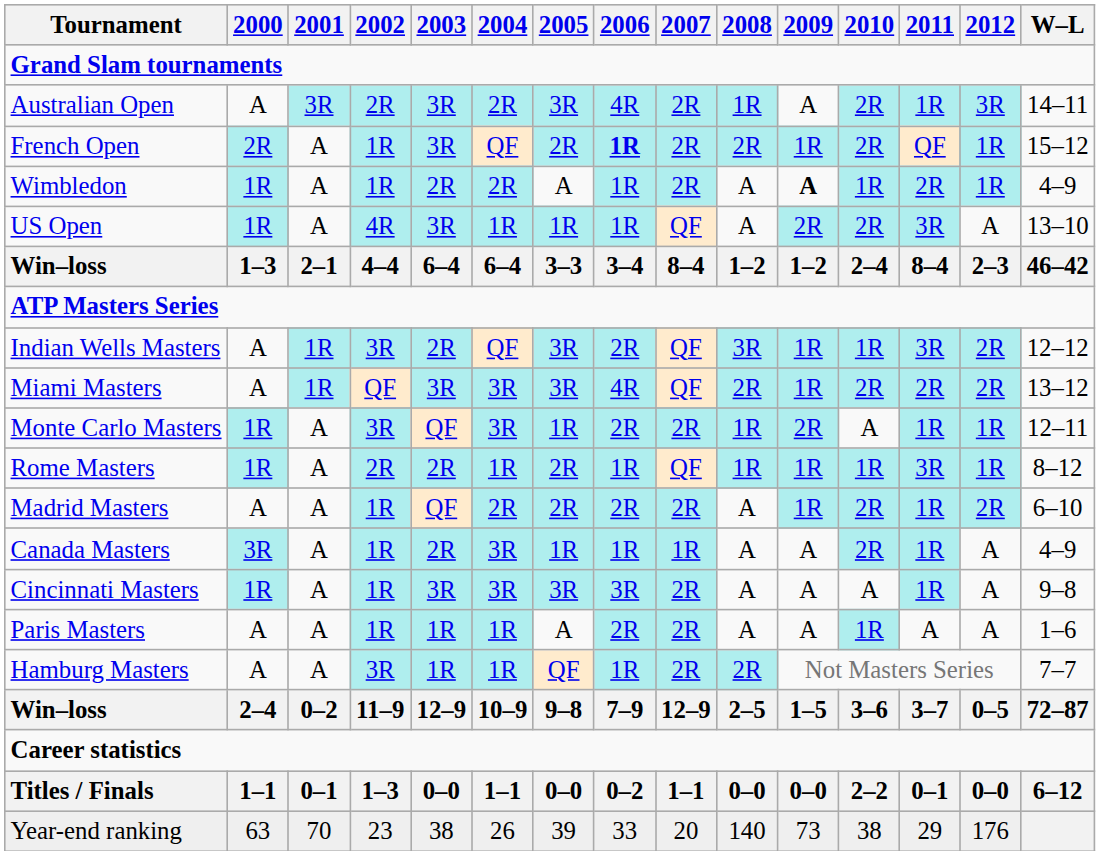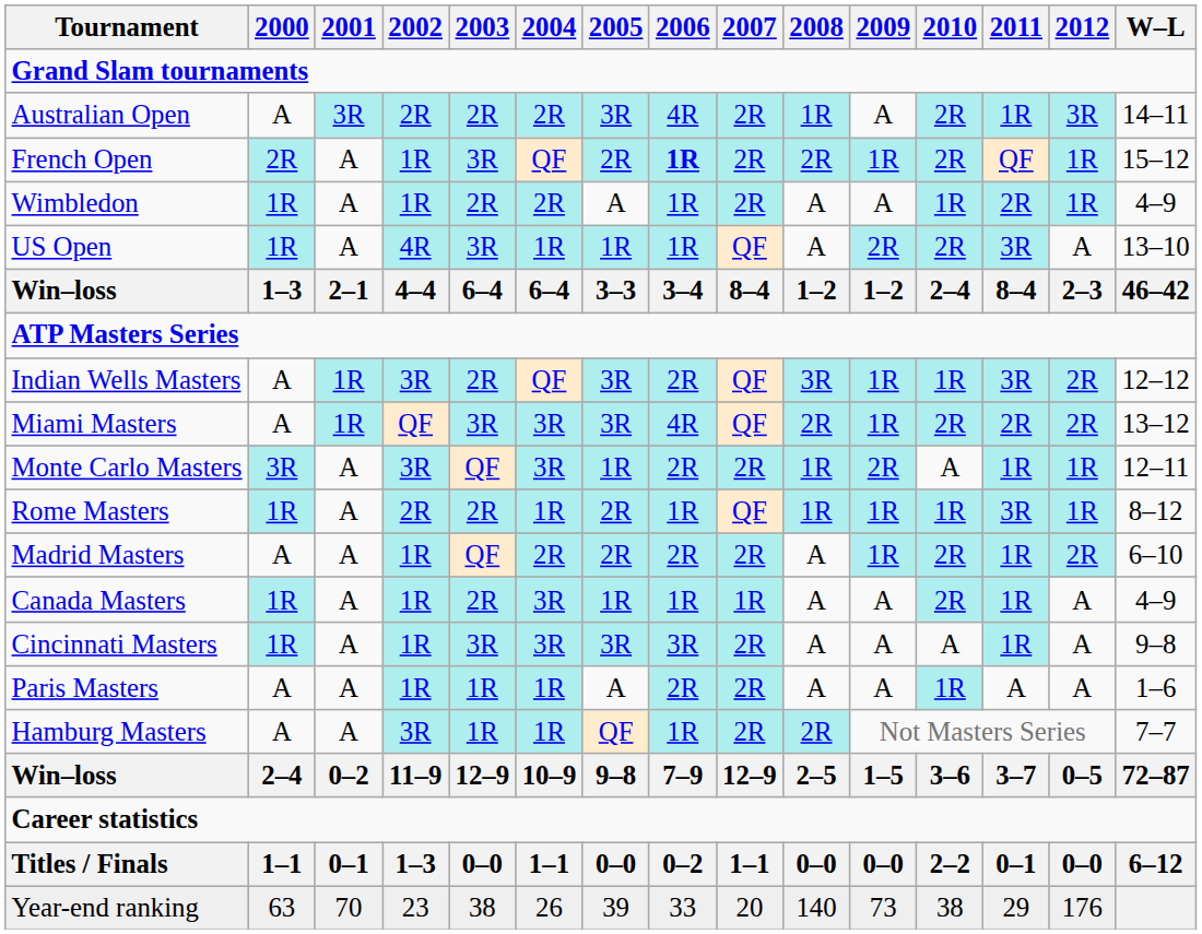 <table class=wikitable style=text-align:center;font-size:97%>
 <tr>
 <th>Tournament</th>
 <th><a href='#'>2000</a></th>
 <th><a href='#'>2001</a></th>
 <th><a href='#'>2002</a></th>
 <th><a href='#'>2003</a></th>
 <th><a href='#'>2004</a></th>
 <th><a href='#'>2005</a></th>
 <th><a href='#'>2006</a></th>
 <th><a href='#'>2007</a></th>
 <th><a href='#'>2008</a></th>
 <th><a href='#'>2009</a></th>
 <th><a href='#'>2010</a></th>
 <th><a href='#'>2011</a></th>
 <th><a href='#'>2012</a></th>
 <th>W–L</th>
 </tr>
 <tr>
 <td colspan="16" style="text-align:left;"><strong><a href='#'>Grand Slam tournaments</a></strong></td>
 </tr>
 <tr>
 <td align=left><a href='#'>Australian Open</a></td>
 <td>A</td>
 <td bgcolor=afeeee><a href='#'>3R</a></td>
 <td bgcolor=afeeee><a href='#'>2R</a></td>
-<td bgcolor=afeeee><a href='#'>3R</a></td>
+<td bgcolor=afeeee><a href='#'>2R</a></td>
 <td bgcolor=afeeee><a href='#'>2R</a></td>
 <td bgcolor=afeeee><a href='#'>3R</a></td>
 <td bgcolor=afeeee><a href='#'>4R</a></td>
 <td bgcolor=afeeee><a href='#'>2R</a></td>
 <td bgcolor=afeeee><a href='#'>1R</a></td>
 <td>A</td>
 <td bgcolor=afeeee><a href='#'>2R</a></td>
 <td bgcolor=afeeee><a href='#'>1R</a></td>
 <td bgcolor=afeeee><a href='#'>3R</a></td>
 <td>14–11</td>
 </tr>
 <tr>
 <td align=left><a href='#'>French Open</a></td>
 <td bgcolor=afeeee><a href='#'>2R</a></td>
 <td>A</td>
 <td bgcolor=afeeee><a href='#'>1R</a></td>
 <td bgcolor=afeeee><a href='#'>3R</a></td>
 <td bgcolor=ffebcd><a href='#'>QF</a></td>
 <td bgcolor=afeeee><a href='#'>2R</a></td>
 <td bgcolor=afeeee><strong><a href='#'>1R</a></strong></td>
 <td bgcolor=afeeee><a href='#'>2R</a></td>
 <td bgcolor=afeeee><a href='#'>2R</a></td>
 <td bgcolor=afeeee><a href='#'>1R</a></td>
 <td bgcolor=afeeee><a href='#'>2R</a></td>
 <td bgcolor=ffebcd><a href='#'>QF</a></td>
 <td bgcolor=afeeee><a href='#'>1R</a></td>
 <td>15–12</td>
 </tr>
 <tr>
 <td align=left><a href='#'>Wimbledon</a></td>
 <td bgcolor=afeeee><a href='#'>1R</a></td>
 <td>A</td>
 <td bgcolor=afeeee><a href='#'>1R</a></td>
 <td bgcolor=afeeee><a href='#'>2R</a></td>
 <td bgcolor=afeeee><a href='#'>2R</a></td>
 <td>A</td>
 <td bgcolor=afeeee><a href='#'>1R</a></td>
 <td bgcolor=afeeee><a href='#'>2R</a></td>
 <td>A</td>
-<td><strong>A</strong></td>
+<td>A</td>
 <td bgcolor=afeeee><a href='#'>1R</a></td>
 <td bgcolor=afeeee><a href='#'>2R</a></td>
 <td bgcolor=afeeee><a href='#'>1R</a></td>
 <td>4–9</td>
 </tr>
 <tr>
 <td align=left><a href='#'>US Open</a></td>
 <td bgcolor=afeeee><a href='#'>1R</a></td>
 <td>A</td>
 <td bgcolor=afeeee><a href='#'>4R</a></td>
 <td bgcolor=afeeee><a href='#'>3R</a></td>
 <td bgcolor=afeeee><a href='#'>1R</a></td>
 <td bgcolor=afeeee><a href='#'>1R</a></td>
 <td bgcolor=afeeee><a href='#'>1R</a></td>
 <td bgcolor=ffebcd><a href='#'>QF</a></td>
 <td>A</td>
 <td bgcolor=afeeee><a href='#'>2R</a></td>
 <td bgcolor=afeeee><a href='#'>2R</a></td>
 <td bgcolor=afeeee><a href='#'>3R</a></td>
 <td>A</td>
 <td>13–10</td>
 </tr>
 <tr>
 <th style=text-align:left>Win–loss</th>
 <th>1–3</th>
 <th>2–1</th>
 <th>4–4</th>
 <th>6–4</th>
 <th>6–4</th>
 <th>3–3</th>
 <th>3–4</th>
 <th>8–4</th>
 <th>1–2</th>
 <th>1–2</th>
 <th>2–4</th>
 <th>8–4</th>
 <th>2–3</th>
 <th>46–42</th>
 </tr>
 <tr>
 <td colspan="16" style="text-align:left;"><strong><a href='#'>ATP Masters Series</a></strong></td>
 </tr>
 <tr>
 <td align=left><a href='#'>Indian Wells Masters</a></td>
 <td>A</td>
 <td bgcolor=afeeee><a href='#'>1R</a></td>
 <td bgcolor=afeeee><a href='#'>3R</a></td>
 <td bgcolor=afeeee><a href='#'>2R</a></td>
 <td bgcolor=ffebcd><a href='#'>QF</a></td>
 <td bgcolor=afeeee><a href='#'>3R</a></td>
 <td bgcolor=afeeee><a href='#'>2R</a></td>
 <td bgcolor=ffebcd><a href='#'>QF</a></td>
 <td bgcolor=afeeee><a href='#'>3R</a></td>
 <td bgcolor=afeeee><a href='#'>1R</a></td>
 <td bgcolor=afeeee><a href='#'>1R</a></td>
 <td bgcolor=afeeee><a href='#'>3R</a></td>
 <td bgcolor=afeeee><a href='#'>2R</a></td>
 <td>12–12</td>
 </tr>
 <tr>
 <td align=left><a href='#'>Miami Masters</a></td>
 <td>A</td>
 <td bgcolor=afeeee><a href='#'>1R</a></td>
 <td bgcolor=ffebcd><a href='#'>QF</a></td>
 <td bgcolor=afeeee><a href='#'>3R</a></td>
 <td bgcolor=afeeee><a href='#'>3R</a></td>
 <td bgcolor=afeeee><a href='#'>3R</a></td>
 <td bgcolor=afeeee><a href='#'>4R</a></td>
 <td bgcolor=ffebcd><a href='#'>QF</a></td>
 <td bgcolor=afeeee><a href='#'>2R</a></td>
 <td bgcolor=afeeee><a href='#'>1R</a></td>
 <td bgcolor=afeeee><a href='#'>2R</a></td>
 <td bgcolor=afeeee><a href='#'>2R</a></td>
 <td bgcolor=afeeee><a href='#'>2R</a></td>
 <td>13–12</td>
 </tr>
 <tr>
 <td align=left><a href='#'>Monte Carlo Masters</a></td>
-<td bgcolor=afeeee><a href='#'>1R</a></td>
+<td bgcolor=afeeee><a href='#'>3R</a></td>
 <td>A</td>
 <td bgcolor=afeeee><a href='#'>3R</a></td>
 <td bgcolor=ffebcd><a href='#'>QF</a></td>
 <td bgcolor=afeeee><a href='#'>3R</a></td>
 <td bgcolor=afeeee><a href='#'>1R</a></td>
 <td bgcolor=afeeee><a href='#'>2R</a></td>
 <td bgcolor=afeeee><a href='#'>2R</a></td>
 <td bgcolor=afeeee><a href='#'>1R</a></td>
 <td bgcolor=afeeee><a href='#'>2R</a></td>
 <td>A</td>
 <td bgcolor=afeeee><a href='#'>1R</a></td>
 <td bgcolor=afeeee><a href='#'>1R</a></td>
 <td>12–11</td>
 </tr>
 <tr>
 <td align=left><a href='#'>Rome Masters</a></td>
 <td bgcolor=afeeee><a href='#'>1R</a></td>
 <td>A</td>
 <td bgcolor=afeeee><a href='#'>2R</a></td>
 <td bgcolor=afeeee><a href='#'>2R</a></td>
 <td bgcolor=afeeee><a href='#'>1R</a></td>
 <td bgcolor=afeeee><a href='#'>2R</a></td>
 <td bgcolor=afeeee><a href='#'>1R</a></td>
 <td bgcolor=ffebcd><a href='#'>QF</a></td>
 <td bgcolor=afeeee><a href='#'>1R</a></td>
 <td bgcolor=afeeee><a href='#'>1R</a></td>
 <td bgcolor=afeeee><a href='#'>1R</a></td>
 <td bgcolor=afeeee><a href='#'>3R</a></td>
 <td bgcolor=afeeee><a href='#'>1R</a></td>
 <td>8–12</td>
 </tr>
 <tr>
 <td align=left><a href='#'>Madrid Masters</a></td>
 <td>A</td>
 <td>A</td>
 <td bgcolor=afeeee><a href='#'>1R</a></td>
 <td bgcolor=ffebcd><a href='#'>QF</a></td>
 <td bgcolor=afeeee><a href='#'>2R</a></td>
 <td bgcolor=afeeee><a href='#'>2R</a></td>
 <td bgcolor=afeeee><a href='#'>2R</a></td>
 <td bgcolor=afeeee><a href='#'>2R</a></td>
 <td>A</td>
 <td bgcolor=afeeee><a href='#'>1R</a></td>
 <td bgcolor=afeeee><a href='#'>2R</a></td>
 <td bgcolor=afeeee><a href='#'>1R</a></td>
 <td bgcolor=afeeee><a href='#'>2R</a></td>
 <td>6–10</td>
 </tr>
 <tr>
 <td align=left><a href='#'>Canada Masters</a></td>
-<td bgcolor=afeeee><a href='#'>3R</a></td>
+<td bgcolor=afeeee><a href='#'>1R</a></td>
 <td>A</td>
 <td bgcolor=afeeee><a href='#'>1R</a></td>
 <td bgcolor=afeeee><a href='#'>2R</a></td>
 <td bgcolor=afeeee><a href='#'>3R</a></td>
 <td bgcolor=afeeee><a href='#'>1R</a></td>
 <td bgcolor=afeeee><a href='#'>1R</a></td>
 <td bgcolor=afeeee><a href='#'>1R</a></td>
 <td>A</td>
 <td>A</td>
 <td bgcolor=afeeee><a href='#'>2R</a></td>
 <td bgcolor=afeeee><a href='#'>1R</a></td>
 <td>A</td>
 <td>4–9</td>
 </tr>
 <tr>
 <td align=left><a href='#'>Cincinnati Masters</a></td>
 <td bgcolor=afeeee><a href='#'>1R</a></td>
 <td>A</td>
 <td bgcolor=afeeee><a href='#'>1R</a></td>
 <td bgcolor=afeeee><a href='#'>3R</a></td>
 <td bgcolor=afeeee><a href='#'>3R</a></td>
 <td bgcolor=afeeee><a href='#'>3R</a></td>
 <td bgcolor=afeeee><a href='#'>3R</a></td>
 <td bgcolor=afeeee><a href='#'>2R</a></td>
 <td>A</td>
 <td>A</td>
 <td>A</td>
 <td bgcolor=afeeee><a href='#'>1R</a></td>
 <td>A</td>
 <td>9–8</td>
 </tr>
 <tr>
 <td align=left><a href='#'>Paris Masters</a></td>
 <td>A</td>
 <td>A</td>
 <td bgcolor=afeeee><a href='#'>1R</a></td>
 <td bgcolor=afeeee><a href='#'>1R</a></td>
 <td bgcolor=afeeee><a href='#'>1R</a></td>
 <td>A</td>
 <td bgcolor=afeeee><a href='#'>2R</a></td>
 <td bgcolor=afeeee><a href='#'>2R</a></td>
 <td>A</td>
 <td>A</td>
 <td bgcolor=afeeee><a href='#'>1R</a></td>
 <td>A</td>
 <td>A</td>
 <td>1–6</td>
 </tr>
 <tr>
 <td align=left><a href='#'>Hamburg Masters</a></td>
 <td>A</td>
 <td>A</td>
 <td bgcolor=afeeee><a href='#'>3R</a></td>
 <td bgcolor=afeeee><a href='#'>1R</a></td>
 <td bgcolor=afeeee><a href='#'>1R</a></td>
 <td bgcolor=ffebcd><a href='#'>QF</a></td>
 <td bgcolor=afeeee><a href='#'>1R</a></td>
 <td bgcolor=afeeee><a href='#'>2R</a></td>
 <td bgcolor=afeeee><a href='#'>2R</a></td>
 <td colspan=4 style=color:#767676>Not Masters Series</td>
 <td>7–7</td>
 </tr>
 <tr>
 <th style=text-align:left>Win–loss</th>
 <th>2–4</th>
 <th>0–2</th>
 <th>11–9</th>
 <th>12–9</th>
 <th>10–9</th>
 <th>9–8</th>
 <th>7–9</th>
 <th>12–9</th>
 <th>2–5</th>
 <th>1–5</th>
 <th>3–6</th>
 <th>3–7</th>
 <th>0–5</th>
 <th>72–87</th>
 </tr>
 <tr>
 <td colspan="16" style="text-align:left;"><strong>Career statistics</strong></td>
 </tr>
 <tr>
 <th style=text-align:left>Titles / Finals</th>
 <th>1–1</th>
 <th>0–1</th>
 <th>1–3</th>
 <th>0–0</th>
 <th>1–1</th>
 <th>0–0</th>
 <th>0–2</th>
 <th>1–1</th>
 <th>0–0</th>
 <th>0–0</th>
 <th>2–2</th>
 <th>0–1</th>
 <th>0–0</th>
 <th>6–12</th>
 </tr>
 <tr style="background:#efefef;">
 <td align=left>Year-end ranking</td>
 <td>63</td>
 <td>70</td>
 <td>23</td>
 <td>38</td>
 <td>26</td>
 <td>39</td>
 <td>33</td>
 <td>20</td>
 <td>140</td>
 <td>73</td>
 <td>38</td>
 <td>29</td>
 <td>176</td>
 <th></th>
 </tr>
 </table>
